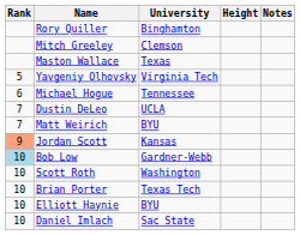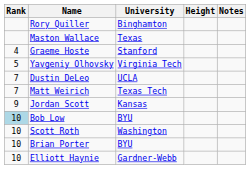 <table class="wikitable sortable" style="text-align:center">
 <tr>
 <th>Rank</th>
 <th>Name</th>
 <th>University</th>
 <th>Height</th>
 <th>Notes</th>
 </tr>
 <tr>
 <td></td>
 <td align=left><a href='#'>Rory Quiller</a></td>
 <td align="left"><a href='#'>Binghamton</a></td>
 <td></td>
 <td></td>
 </tr>
 <tr>
 <td></td>
-<td align=left><a href='#'>Mitch Greeley</a></td>
-<td align="left"><a href='#'>Clemson</a></td>
+<td align=left><a href='#'>Maston Wallace</a></td>
+<td align="left"><a href='#'>Texas</a></td>
 <td></td>
 <td></td>
 </tr>
 <tr>
-<td></td>
-<td align=left><a href='#'>Maston Wallace</a></td>
-<td align="left"><a href='#'>Texas</a></td>
+<td>4</td>
+<td align=left><a href='#'>Graeme Hoste</a></td>
+<td align="left"><a href='#'>Stanford</a></td>
 <td></td>
 <td></td>
 </tr>
 <tr>
 <td>5</td>
 <td align=left><a href='#'>Yavgeniy Olhovsky</a> </td>
 <td align=left><a href='#'>Virginia Tech</a></td>
-<td></td>
-<td></td>
-</tr>
-<tr>
-<td>6</td>
-<td align=left><a href='#'>Michael Hogue</a></td>
-<td align="left"><a href='#'>Tennessee</a></td>
 <td></td>
 <td></td>
 </tr>
 <tr>
 <td>7</td>
 <td align=left><a href='#'>Dustin DeLeo</a></td>
 <td align="left"><a href='#'>UCLA</a></td>
 <td></td>
 <td></td>
 </tr>
 <tr>
 <td>7</td>
 <td align=left><a href='#'>Matt Weirich</a></td>
-<td align="left"><a href='#'>BYU</a></td>
+<td align="left"><a href='#'>Texas Tech</a></td>
 <td></td>
 <td></td>
 </tr>
 <tr>
-<td style="background: lightsalmon;">9</td>
+<td>9</td>
 <td align=left><a href='#'>Jordan Scott</a></td>
 <td align="left"><a href='#'>Kansas</a></td>
 <td></td>
 <td></td>
 </tr>
 <tr>
 <td style="background: lightblue;">10</td>
 <td align=left><a href='#'>Bob Low</a></td>
-<td align="left"><a href='#'>Gardner-Webb</a></td>
+<td align="left"><a href='#'>BYU</a></td>
 <td></td>
 <td></td>
 </tr>
 <tr>
 <td>10</td>
 <td align=left><a href='#'>Scott Roth</a></td>
 <td align=left><a href='#'>Washington</a></td>
 <td></td>
 <td></td>
 </tr>
 <tr>
 <td>10</td>
 <td align=left><a href='#'>Brian Porter</a></td>
-<td align="left"><a href='#'>Texas Tech</a></td>
+<td align="left"><a href='#'>BYU</a></td>
 <td></td>
 <td></td>
 </tr>
 <tr>
 <td>10</td>
 <td align=left><a href='#'>Elliott Haynie</a></td>
-<td align="left"><a href='#'>BYU</a></td>
-<td></td>
-<td></td>
-</tr>
-<tr>
-<td>10</td>
-<td align=left><a href='#'>Daniel Imlach</a></td>
-<td align="left"><a href='#'>Sac State</a></td>
+<td align="left"><a href='#'>Gardner-Webb</a></td>
 <td></td>
 <td></td>
 </tr>
 </table>
